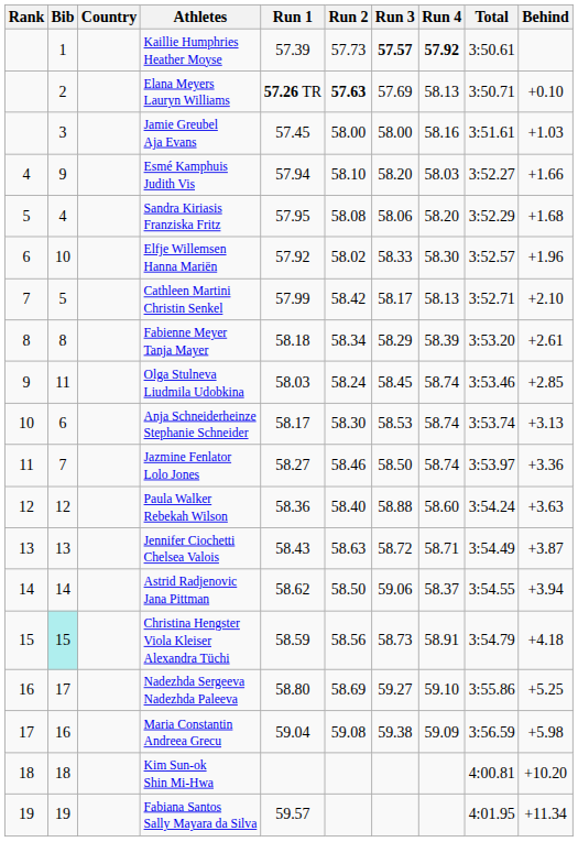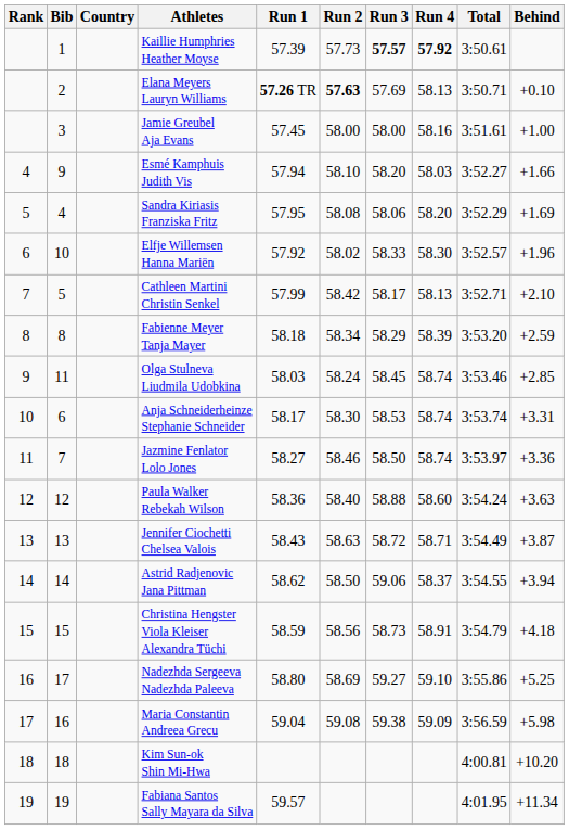 <table class="wikitable sortable" style="text-align:center">
 <tr>
 <th>Rank</th>
 <th>Bib</th>
 <th>Country</th>
 <th>Athletes</th>
 <th>Run 1</th>
 <th>Run 2</th>
 <th>Run 3</th>
 <th>Run 4</th>
 <th>Total</th>
 <th>Behind</th>
 </tr>
 <tr>
 <td></td>
 <td>1</td>
 <td align=left></td>
 <td align=left><small><a href='#'>Kaillie Humphries</a> <br> <a href='#'>Heather Moyse</a></small></td>
 <td>57.39</td>
 <td>57.73</td>
 <td><strong>57.57</strong></td>
 <td><strong>57.92</strong></td>
 <td>3:50.61</td>
 <td></td>
 </tr>
 <tr>
 <td></td>
 <td>2</td>
 <td align=left></td>
 <td align=left><small><a href='#'>Elana Meyers</a> <br> <a href='#'>Lauryn Williams</a></small></td>
 <td><strong>57.26</strong> TR</td>
 <td><strong>57.63</strong></td>
 <td>57.69</td>
 <td>58.13</td>
 <td>3:50.71</td>
 <td>+0.10</td>
 </tr>
 <tr>
 <td></td>
 <td>3</td>
 <td align=left></td>
 <td align=left><small><a href='#'>Jamie Greubel</a> <br> <a href='#'>Aja Evans</a></small></td>
 <td>57.45</td>
 <td>58.00</td>
 <td>58.00</td>
 <td>58.16</td>
 <td>3:51.61</td>
-<td>+1.03</td>
+<td>+1.00</td>
 </tr>
 <tr>
 <td>4</td>
 <td>9</td>
 <td align=left></td>
 <td align=left><small><a href='#'>Esmé Kamphuis</a> <br> <a href='#'>Judith Vis</a></small></td>
 <td>57.94</td>
 <td>58.10</td>
 <td>58.20</td>
 <td>58.03</td>
 <td>3:52.27</td>
 <td>+1.66</td>
 </tr>
 <tr>
 <td>5</td>
 <td>4</td>
 <td align=left></td>
 <td align=left><small><a href='#'>Sandra Kiriasis</a> <br> <a href='#'>Franziska Fritz</a></small></td>
 <td>57.95</td>
 <td>58.08</td>
 <td>58.06</td>
 <td>58.20</td>
 <td>3:52.29</td>
-<td>+1.68</td>
+<td>+1.69</td>
 </tr>
 <tr>
 <td>6</td>
 <td>10</td>
 <td align=left></td>
 <td align=left><small><a href='#'>Elfje Willemsen</a> <br> <a href='#'>Hanna Mariën</a></small></td>
 <td>57.92</td>
 <td>58.02</td>
 <td>58.33</td>
 <td>58.30</td>
 <td>3:52.57</td>
 <td>+1.96</td>
 </tr>
 <tr>
 <td>7</td>
 <td>5</td>
 <td align=left></td>
 <td align=left><small><a href='#'>Cathleen Martini</a> <br> <a href='#'>Christin Senkel</a></small></td>
 <td>57.99</td>
 <td>58.42</td>
 <td>58.17</td>
 <td>58.13</td>
 <td>3:52.71</td>
 <td>+2.10</td>
 </tr>
 <tr>
 <td>8</td>
 <td>8</td>
 <td align=left></td>
 <td align=left><small><a href='#'>Fabienne Meyer</a> <br> <a href='#'>Tanja Mayer</a></small></td>
 <td>58.18</td>
 <td>58.34</td>
 <td>58.29</td>
 <td>58.39</td>
 <td>3:53.20</td>
-<td>+2.61</td>
+<td>+2.59</td>
 </tr>
 <tr>
 <td>9</td>
 <td>11</td>
 <td align=left></td>
 <td align=left><small><a href='#'>Olga Stulneva</a> <br> <a href='#'>Liudmila Udobkina</a></small></td>
 <td>58.03</td>
 <td>58.24</td>
 <td>58.45</td>
 <td>58.74</td>
 <td>3:53.46</td>
 <td>+2.85</td>
 </tr>
 <tr>
 <td>10</td>
 <td>6</td>
 <td align=left></td>
 <td align=left><small><a href='#'>Anja Schneiderheinze</a> <br> <a href='#'>Stephanie Schneider</a></small></td>
 <td>58.17</td>
 <td>58.30</td>
 <td>58.53</td>
 <td>58.74</td>
 <td>3:53.74</td>
-<td>+3.13</td>
+<td>+3.31</td>
 </tr>
 <tr>
 <td>11</td>
 <td>7</td>
 <td align=left></td>
 <td align=left><small><a href='#'>Jazmine Fenlator</a> <br> <a href='#'>Lolo Jones</a></small></td>
 <td>58.27</td>
 <td>58.46</td>
 <td>58.50</td>
 <td>58.74</td>
 <td>3:53.97</td>
 <td>+3.36</td>
 </tr>
 <tr>
 <td>12</td>
 <td>12</td>
 <td align=left></td>
 <td align=left><small><a href='#'>Paula Walker</a> <br> <a href='#'>Rebekah Wilson</a></small></td>
 <td>58.36</td>
 <td>58.40</td>
 <td>58.88</td>
 <td>58.60</td>
 <td>3:54.24</td>
 <td>+3.63</td>
 </tr>
 <tr>
 <td>13</td>
 <td>13</td>
 <td align=left></td>
 <td align=left><small><a href='#'>Jennifer Ciochetti</a> <br> <a href='#'>Chelsea Valois</a></small></td>
 <td>58.43</td>
 <td>58.63</td>
 <td>58.72</td>
 <td>58.71</td>
 <td>3:54.49</td>
 <td>+3.87</td>
 </tr>
 <tr>
 <td>14</td>
 <td>14</td>
 <td align=left></td>
 <td align=left><small><a href='#'>Astrid Radjenovic</a> <br> <a href='#'>Jana Pittman</a></small></td>
 <td>58.62</td>
 <td>58.50</td>
 <td>59.06</td>
 <td>58.37</td>
 <td>3:54.55</td>
 <td>+3.94</td>
 </tr>
 <tr>
 <td>15</td>
-<td style="background: paleturquoise;">15</td>
+<td>15</td>
 <td align=left></td>
 <td align=left><small><a href='#'>Christina Hengster</a> <br> <a href='#'>Viola Kleiser</a> <br> <a href='#'>Alexandra Tüchi</a> </small></td>
 <td>58.59</td>
 <td>58.56</td>
 <td>58.73</td>
 <td>58.91</td>
 <td>3:54.79</td>
 <td>+4.18</td>
 </tr>
 <tr>
 <td>16</td>
 <td>17</td>
 <td align=left></td>
 <td align=left><small><a href='#'>Nadezhda Sergeeva</a> <br> <a href='#'>Nadezhda Paleeva</a></small></td>
 <td>58.80</td>
 <td>58.69</td>
 <td>59.27</td>
 <td>59.10</td>
 <td>3:55.86</td>
 <td>+5.25</td>
 </tr>
 <tr>
 <td>17</td>
 <td>16</td>
 <td align=left></td>
 <td align=left><small><a href='#'>Maria Constantin</a> <br> <a href='#'>Andreea Grecu</a></small></td>
 <td>59.04</td>
 <td>59.08</td>
 <td>59.38</td>
 <td>59.09</td>
 <td>3:56.59</td>
 <td>+5.98</td>
 </tr>
 <tr>
 <td>18</td>
 <td>18</td>
 <td align=left></td>
 <td align=left><small><a href='#'>Kim Sun-ok</a> <br> <a href='#'>Shin Mi-Hwa</a></small></td>
 <td></td>
 <td></td>
 <td></td>
 <td></td>
 <td>4:00.81</td>
 <td>+10.20</td>
 </tr>
 <tr>
 <td>19</td>
 <td>19</td>
 <td align=left></td>
 <td align=left><small><a href='#'>Fabiana Santos</a> <br> <a href='#'>Sally Mayara da Silva</a></small></td>
 <td>59.57</td>
 <td></td>
 <td></td>
 <td></td>
 <td>4:01.95</td>
 <td>+11.34</td>
 </tr>
 </table>
